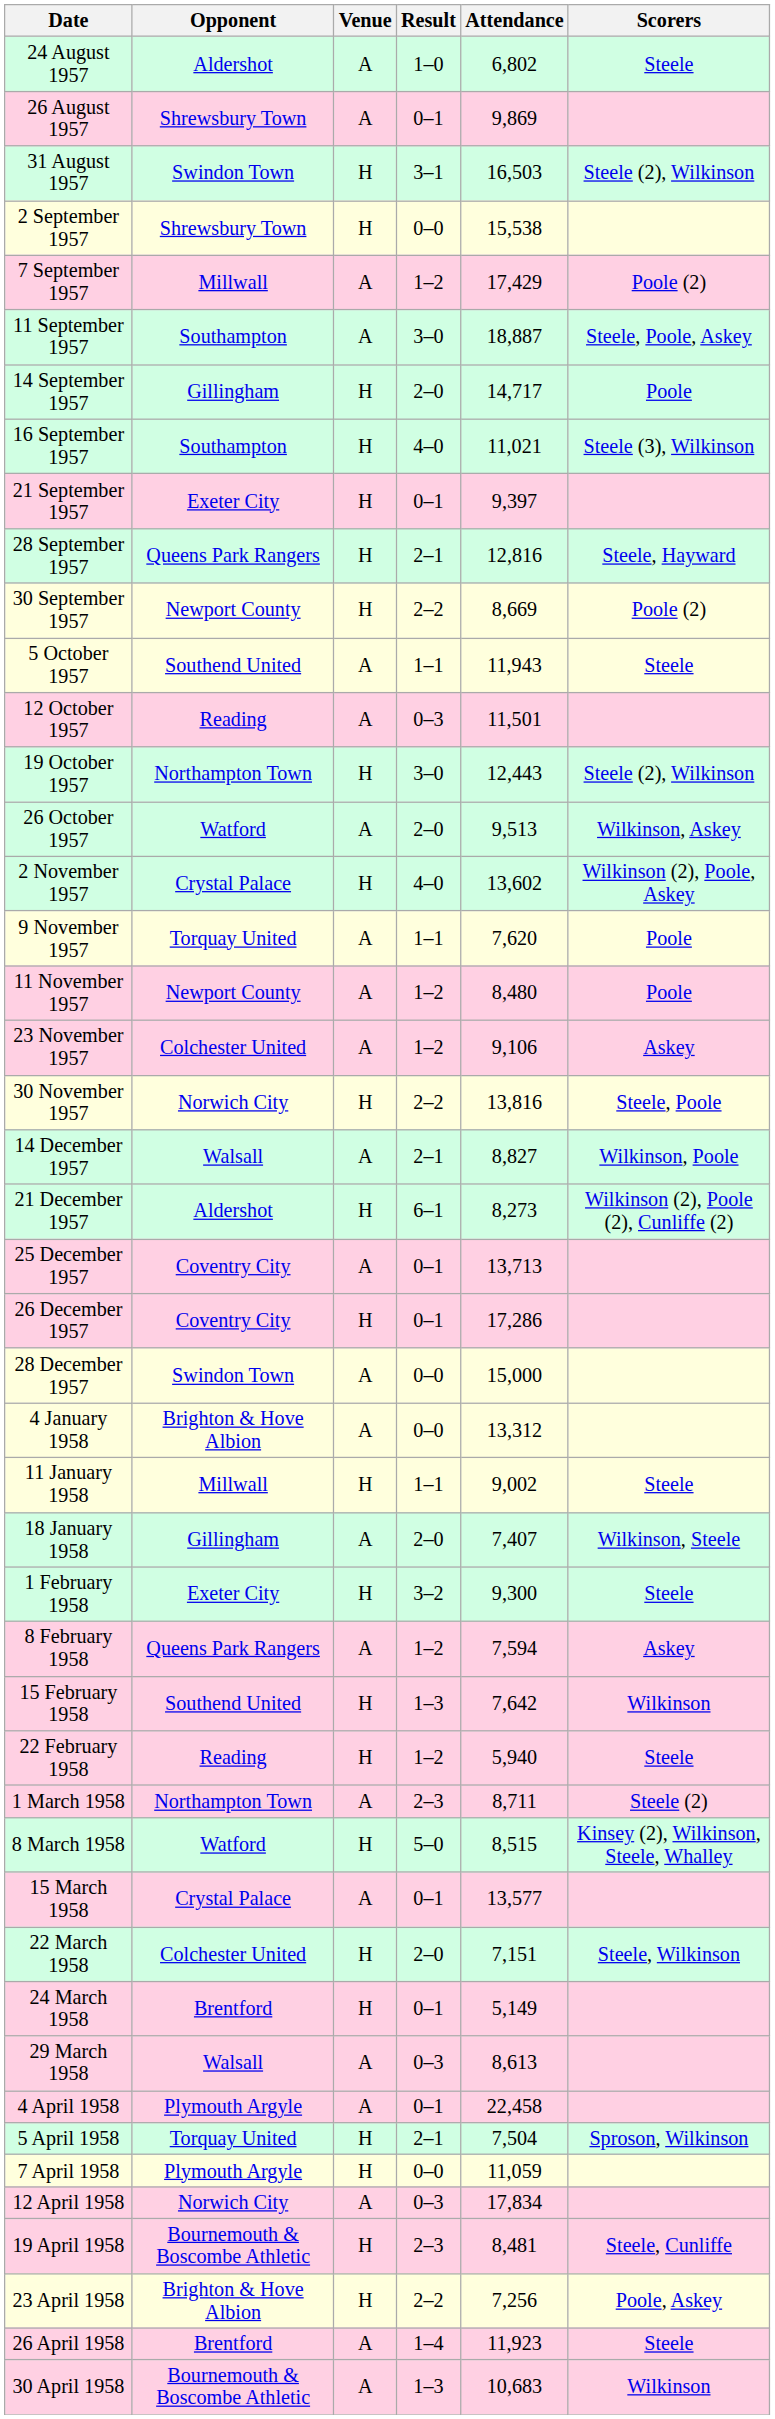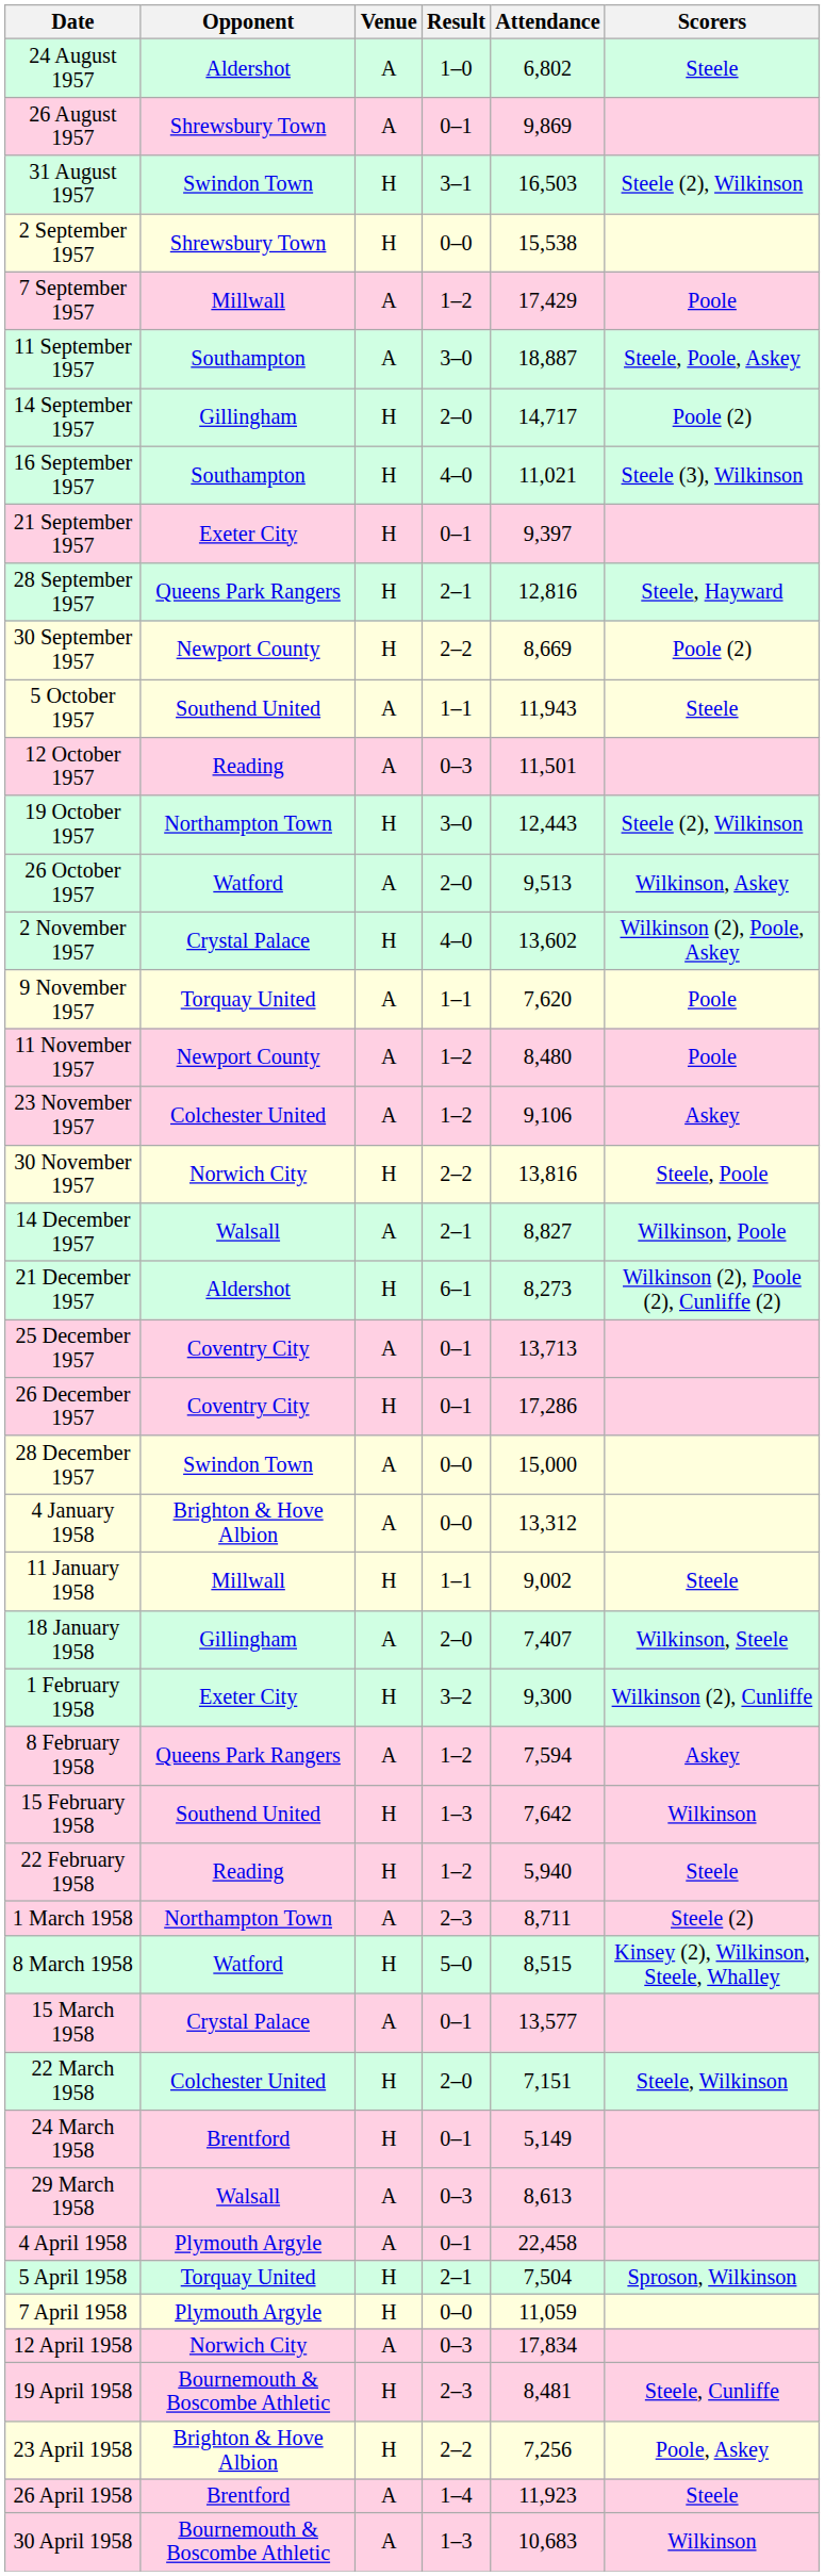 <table class="wikitable sortable" style="font-size:100%; text-align:center">
 <tr>
 <th>Date</th>
 <th>Opponent</th>
 <th>Venue</th>
 <th>Result</th>
 <th>Attendance</th>
 <th>Scorers</th>
 </tr>
 <tr style="background-color: #d0ffe3;">
 <td>24 August 1957</td>
 <td><a href='#'>Aldershot</a></td>
 <td>A</td>
 <td>1–0</td>
 <td>6,802</td>
 <td><a href='#'>Steele</a></td>
 </tr>
 <tr style="background-color: #ffd0e3;">
 <td>26 August 1957</td>
 <td><a href='#'>Shrewsbury Town</a></td>
 <td>A</td>
 <td>0–1</td>
 <td>9,869</td>
 <td></td>
 </tr>
 <tr style="background-color: #d0ffe3;">
 <td>31 August 1957</td>
 <td><a href='#'>Swindon Town</a></td>
 <td>H</td>
 <td>3–1</td>
 <td>16,503</td>
 <td><a href='#'>Steele</a> (2), <a href='#'>Wilkinson</a></td>
 </tr>
 <tr style="background-color: #ffffdd;">
 <td>2 September 1957</td>
 <td><a href='#'>Shrewsbury Town</a></td>
 <td>H</td>
 <td>0–0</td>
 <td>15,538</td>
 <td></td>
 </tr>
 <tr style="background-color: #ffd0e3;">
 <td>7 September 1957</td>
 <td><a href='#'>Millwall</a></td>
 <td>A</td>
 <td>1–2</td>
 <td>17,429</td>
-<td><a href='#'>Poole</a> (2)</td>
+<td><a href='#'>Poole</a></td>
 </tr>
 <tr style="background-color: #d0ffe3;">
 <td>11 September 1957</td>
 <td><a href='#'>Southampton</a></td>
 <td>A</td>
 <td>3–0</td>
 <td>18,887</td>
 <td><a href='#'>Steele</a>, <a href='#'>Poole</a>, <a href='#'>Askey</a></td>
 </tr>
 <tr style="background-color: #d0ffe3;">
 <td>14 September 1957</td>
 <td><a href='#'>Gillingham</a></td>
 <td>H</td>
 <td>2–0</td>
 <td>14,717</td>
-<td><a href='#'>Poole</a></td>
+<td><a href='#'>Poole</a> (2)</td>
 </tr>
 <tr style="background-color: #d0ffe3;">
 <td>16 September 1957</td>
 <td><a href='#'>Southampton</a></td>
 <td>H</td>
 <td>4–0</td>
 <td>11,021</td>
 <td><a href='#'>Steele</a> (3), <a href='#'>Wilkinson</a></td>
 </tr>
 <tr style="background-color: #ffd0e3;">
 <td>21 September 1957</td>
 <td><a href='#'>Exeter City</a></td>
 <td>H</td>
 <td>0–1</td>
 <td>9,397</td>
 <td></td>
 </tr>
 <tr style="background-color: #d0ffe3;">
 <td>28 September 1957</td>
 <td><a href='#'>Queens Park Rangers</a></td>
 <td>H</td>
 <td>2–1</td>
 <td>12,816</td>
 <td><a href='#'>Steele</a>, <a href='#'>Hayward</a></td>
 </tr>
 <tr style="background-color: #ffffdd;">
 <td>30 September 1957</td>
 <td><a href='#'>Newport County</a></td>
 <td>H</td>
 <td>2–2</td>
 <td>8,669</td>
 <td><a href='#'>Poole</a> (2)</td>
 </tr>
 <tr style="background-color: #ffffdd;">
 <td>5 October 1957</td>
 <td><a href='#'>Southend United</a></td>
 <td>A</td>
 <td>1–1</td>
 <td>11,943</td>
 <td><a href='#'>Steele</a></td>
 </tr>
 <tr style="background-color: #ffd0e3;">
 <td>12 October 1957</td>
 <td><a href='#'>Reading</a></td>
 <td>A</td>
 <td>0–3</td>
 <td>11,501</td>
 <td></td>
 </tr>
 <tr style="background-color: #d0ffe3;">
 <td>19 October 1957</td>
 <td><a href='#'>Northampton Town</a></td>
 <td>H</td>
 <td>3–0</td>
 <td>12,443</td>
 <td><a href='#'>Steele</a> (2), <a href='#'>Wilkinson</a></td>
 </tr>
 <tr style="background-color: #d0ffe3;">
 <td>26 October 1957</td>
 <td><a href='#'>Watford</a></td>
 <td>A</td>
 <td>2–0</td>
 <td>9,513</td>
 <td><a href='#'>Wilkinson</a>, <a href='#'>Askey</a></td>
 </tr>
 <tr style="background-color: #d0ffe3;">
 <td>2 November 1957</td>
 <td><a href='#'>Crystal Palace</a></td>
 <td>H</td>
 <td>4–0</td>
 <td>13,602</td>
 <td><a href='#'>Wilkinson</a> (2), <a href='#'>Poole</a>, <a href='#'>Askey</a></td>
 </tr>
 <tr style="background-color: #ffffdd;">
 <td>9 November 1957</td>
 <td><a href='#'>Torquay United</a></td>
 <td>A</td>
 <td>1–1</td>
 <td>7,620</td>
 <td><a href='#'>Poole</a></td>
 </tr>
 <tr style="background-color: #ffd0e3;">
 <td>11 November 1957</td>
 <td><a href='#'>Newport County</a></td>
 <td>A</td>
 <td>1–2</td>
 <td>8,480</td>
 <td><a href='#'>Poole</a></td>
 </tr>
 <tr style="background-color: #ffd0e3;">
 <td>23 November 1957</td>
 <td><a href='#'>Colchester United</a></td>
 <td>A</td>
 <td>1–2</td>
 <td>9,106</td>
 <td><a href='#'>Askey</a></td>
 </tr>
 <tr style="background-color: #ffffdd;">
 <td>30 November 1957</td>
 <td><a href='#'>Norwich City</a></td>
 <td>H</td>
 <td>2–2</td>
 <td>13,816</td>
 <td><a href='#'>Steele</a>, <a href='#'>Poole</a></td>
 </tr>
 <tr style="background-color: #d0ffe3;">
 <td>14 December 1957</td>
 <td><a href='#'>Walsall</a></td>
 <td>A</td>
 <td>2–1</td>
 <td>8,827</td>
 <td><a href='#'>Wilkinson</a>, <a href='#'>Poole</a></td>
 </tr>
 <tr style="background-color: #d0ffe3;">
 <td>21 December 1957</td>
 <td><a href='#'>Aldershot</a></td>
 <td>H</td>
 <td>6–1</td>
 <td>8,273</td>
 <td><a href='#'>Wilkinson</a> (2), <a href='#'>Poole</a> (2), <a href='#'>Cunliffe</a> (2)</td>
 </tr>
 <tr style="background-color: #ffd0e3;">
 <td>25 December 1957</td>
 <td><a href='#'>Coventry City</a></td>
 <td>A</td>
 <td>0–1</td>
 <td>13,713</td>
 <td></td>
 </tr>
 <tr style="background-color: #ffd0e3;">
 <td>26 December 1957</td>
 <td><a href='#'>Coventry City</a></td>
 <td>H</td>
 <td>0–1</td>
 <td>17,286</td>
 <td></td>
 </tr>
 <tr style="background-color: #ffffdd;">
 <td>28 December 1957</td>
 <td><a href='#'>Swindon Town</a></td>
 <td>A</td>
 <td>0–0</td>
 <td>15,000</td>
 <td></td>
 </tr>
 <tr style="background-color: #ffffdd;">
 <td>4 January 1958</td>
 <td><a href='#'>Brighton & Hove Albion</a></td>
 <td>A</td>
 <td>0–0</td>
 <td>13,312</td>
 <td></td>
 </tr>
 <tr style="background-color: #ffffdd;">
 <td>11 January 1958</td>
 <td><a href='#'>Millwall</a></td>
 <td>H</td>
 <td>1–1</td>
 <td>9,002</td>
 <td><a href='#'>Steele</a></td>
 </tr>
 <tr style="background-color: #d0ffe3;">
 <td>18 January 1958</td>
 <td><a href='#'>Gillingham</a></td>
 <td>A</td>
 <td>2–0</td>
 <td>7,407</td>
 <td><a href='#'>Wilkinson</a>, <a href='#'>Steele</a></td>
 </tr>
 <tr style="background-color: #d0ffe3;">
 <td>1 February 1958</td>
 <td><a href='#'>Exeter City</a></td>
 <td>H</td>
 <td>3–2</td>
 <td>9,300</td>
-<td><a href='#'>Steele</a></td>
+<td><a href='#'>Wilkinson</a> (2), <a href='#'>Cunliffe</a></td>
 </tr>
 <tr style="background-color: #ffd0e3;">
 <td>8 February 1958</td>
 <td><a href='#'>Queens Park Rangers</a></td>
 <td>A</td>
 <td>1–2</td>
 <td>7,594</td>
 <td><a href='#'>Askey</a></td>
 </tr>
 <tr style="background-color: #ffd0e3;">
 <td>15 February 1958</td>
 <td><a href='#'>Southend United</a></td>
 <td>H</td>
 <td>1–3</td>
 <td>7,642</td>
 <td><a href='#'>Wilkinson</a></td>
 </tr>
 <tr style="background-color: #ffd0e3;">
 <td>22 February 1958</td>
 <td><a href='#'>Reading</a></td>
 <td>H</td>
 <td>1–2</td>
 <td>5,940</td>
 <td><a href='#'>Steele</a></td>
 </tr>
 <tr style="background-color: #ffd0e3;">
 <td>1 March 1958</td>
 <td><a href='#'>Northampton Town</a></td>
 <td>A</td>
 <td>2–3</td>
 <td>8,711</td>
 <td><a href='#'>Steele</a> (2)</td>
 </tr>
 <tr style="background-color: #d0ffe3;">
 <td>8 March 1958</td>
 <td><a href='#'>Watford</a></td>
 <td>H</td>
 <td>5–0</td>
 <td>8,515</td>
 <td><a href='#'>Kinsey</a> (2), <a href='#'>Wilkinson</a>, <a href='#'>Steele</a>, <a href='#'>Whalley</a></td>
 </tr>
 <tr style="background-color: #ffd0e3;">
 <td>15 March 1958</td>
 <td><a href='#'>Crystal Palace</a></td>
 <td>A</td>
 <td>0–1</td>
 <td>13,577</td>
 <td></td>
 </tr>
 <tr style="background-color: #d0ffe3;">
 <td>22 March 1958</td>
 <td><a href='#'>Colchester United</a></td>
 <td>H</td>
 <td>2–0</td>
 <td>7,151</td>
 <td><a href='#'>Steele</a>, <a href='#'>Wilkinson</a></td>
 </tr>
 <tr style="background-color: #ffd0e3;">
 <td>24 March 1958</td>
 <td><a href='#'>Brentford</a></td>
 <td>H</td>
 <td>0–1</td>
 <td>5,149</td>
 <td></td>
 </tr>
 <tr style="background-color: #ffd0e3;">
 <td>29 March 1958</td>
 <td><a href='#'>Walsall</a></td>
 <td>A</td>
 <td>0–3</td>
 <td>8,613</td>
 <td></td>
 </tr>
 <tr style="background-color: #ffd0e3;">
 <td>4 April 1958</td>
 <td><a href='#'>Plymouth Argyle</a></td>
 <td>A</td>
 <td>0–1</td>
 <td>22,458</td>
 <td></td>
 </tr>
 <tr style="background-color: #d0ffe3;">
 <td>5 April 1958</td>
 <td><a href='#'>Torquay United</a></td>
 <td>H</td>
 <td>2–1</td>
 <td>7,504</td>
 <td><a href='#'>Sproson</a>, <a href='#'>Wilkinson</a></td>
 </tr>
 <tr style="background-color: #ffffdd;">
 <td>7 April 1958</td>
 <td><a href='#'>Plymouth Argyle</a></td>
 <td>H</td>
 <td>0–0</td>
 <td>11,059</td>
 <td></td>
 </tr>
 <tr style="background-color: #ffd0e3;">
 <td>12 April 1958</td>
 <td><a href='#'>Norwich City</a></td>
 <td>A</td>
 <td>0–3</td>
 <td>17,834</td>
 <td></td>
 </tr>
 <tr style="background-color: #ffd0e3;">
 <td>19 April 1958</td>
 <td><a href='#'>Bournemouth & Boscombe Athletic</a></td>
 <td>H</td>
 <td>2–3</td>
 <td>8,481</td>
 <td><a href='#'>Steele</a>, <a href='#'>Cunliffe</a></td>
 </tr>
 <tr style="background-color: #ffffdd;">
 <td>23 April 1958</td>
 <td><a href='#'>Brighton & Hove Albion</a></td>
 <td>H</td>
 <td>2–2</td>
 <td>7,256</td>
 <td><a href='#'>Poole</a>, <a href='#'>Askey</a></td>
 </tr>
 <tr style="background-color: #ffd0e3;">
 <td>26 April 1958</td>
 <td><a href='#'>Brentford</a></td>
 <td>A</td>
 <td>1–4</td>
 <td>11,923</td>
 <td><a href='#'>Steele</a></td>
 </tr>
 <tr style="background-color: #ffd0e3;">
 <td>30 April 1958</td>
 <td><a href='#'>Bournemouth & Boscombe Athletic</a></td>
 <td>A</td>
 <td>1–3</td>
 <td>10,683</td>
 <td><a href='#'>Wilkinson</a></td>
 </tr>
 </table>
